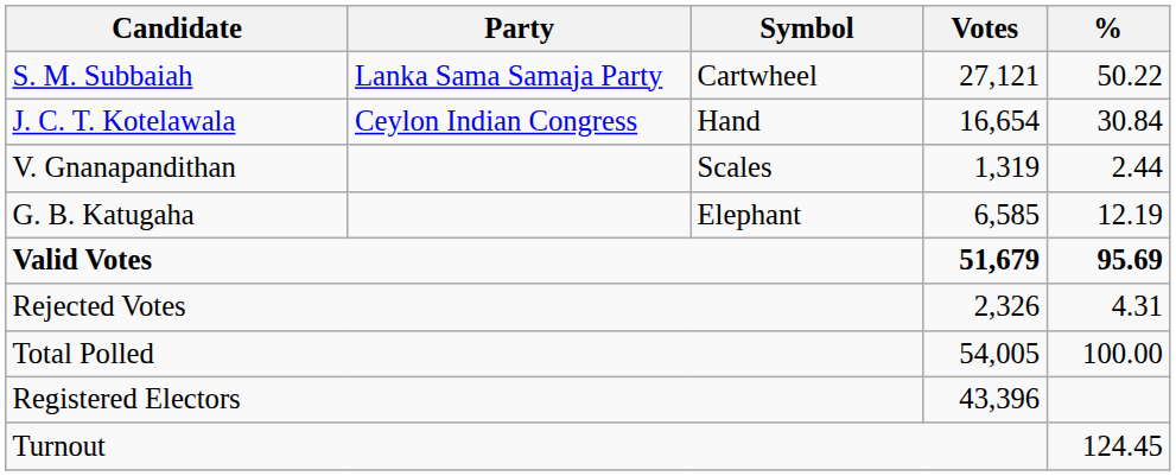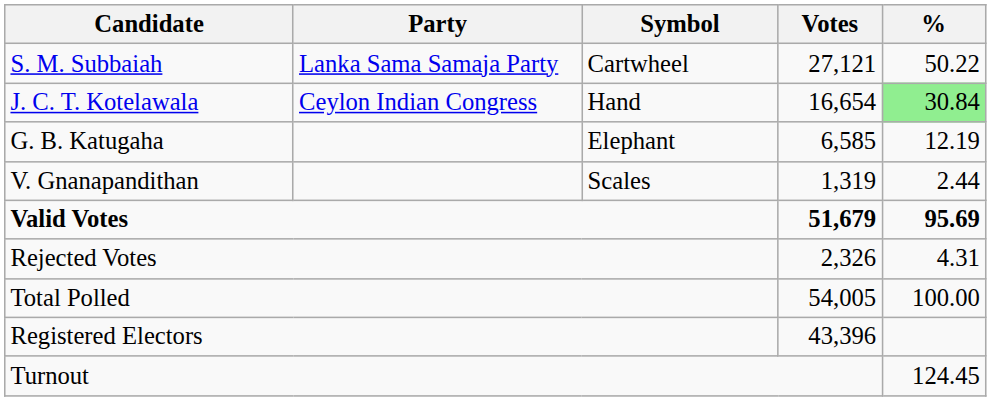 <table class="wikitable" border="1" style="text-align:right;">
 <tr>
 <th align=left width="180">Candidate</th>
 <th align=left width="180">Party</th>
 <th align=left width="120">Symbol</th>
 <th align=left width="60">Votes</th>
 <th align=left width="60">%</th>
 </tr>
 <tr>
 <td align=left><a href='#'>S. M. Subbaiah</a></td>
 <td align=left><a href='#'>Lanka Sama Samaja Party</a></td>
 <td align=left>Cartwheel</td>
 <td align=right>27,121</td>
 <td align=right>50.22</td>
 </tr>
 <tr>
 <td align=left><a href='#'>J. C. T. Kotelawala</a></td>
 <td align=left><a href='#'>Ceylon Indian Congress</a></td>
 <td align=left>Hand</td>
 <td align=right>16,654</td>
-<td align=right>30.84</td>
+<td align=right style="background: lightgreen;">30.84</td>
+</tr>
+<tr>
+<td align=left>G. B. Katugaha</td>
+<td align=left></td>
+<td align=left>Elephant</td>
+<td align=right>6,585</td>
+<td align=right>12.19</td>
 </tr>
 <tr>
 <td align=left>V. Gnanapandithan</td>
 <td align=left></td>
 <td align=left>Scales</td>
 <td align=right>1,319</td>
 <td align=right>2.44</td>
-</tr>
-<tr>
-<td align=left>G. B. Katugaha</td>
-<td align=left></td>
-<td align=left>Elephant</td>
-<td align=right>6,585</td>
-<td align=right>12.19</td>
 </tr>
 <tr>
 <td align=left colspan=3><strong>Valid Votes</strong></td>
 <td align=right><strong>51,679</strong></td>
 <td align=right><strong>95.69</strong></td>
 </tr>
 <tr>
 <td align=left colspan=3>Rejected Votes</td>
 <td align=right>2,326</td>
 <td align=right>4.31</td>
 </tr>
 <tr>
 <td align=left colspan=3>Total Polled</td>
 <td align=right>54,005</td>
 <td align=right>100.00</td>
 </tr>
 <tr>
 <td align=left colspan=3>Registered Electors</td>
 <td align=right>43,396</td>
 <td></td>
 </tr>
 <tr>
 <td align=left colspan=4>Turnout</td>
 <td align=right>124.45</td>
 </tr>
 </table>
